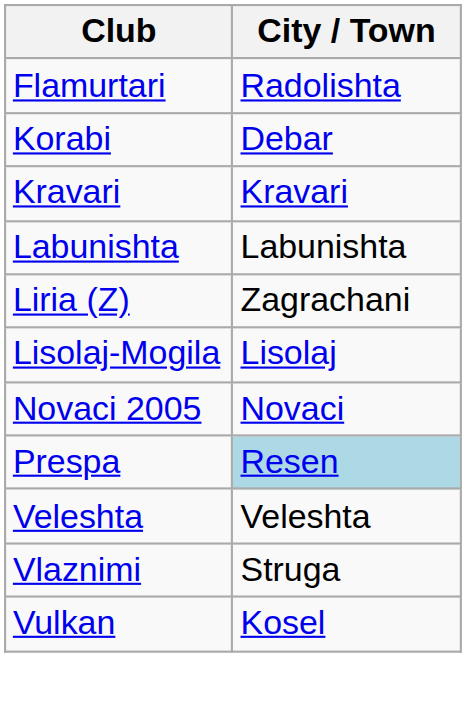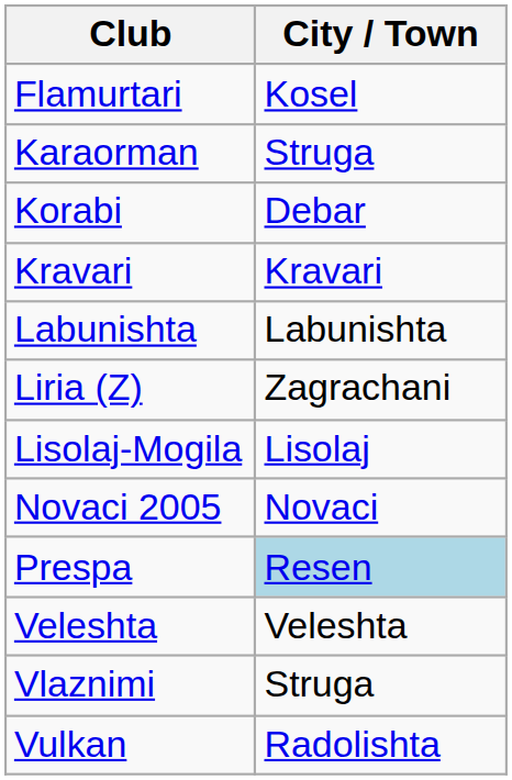 <table class="wikitable sortable">
 <tr>
 <th width="100px">Club</th>
 <th width="100px">City / Town</th>
 </tr>
 <tr>
 <td><a href='#'>Flamurtari</a></td>
-<td><a href='#'>Radolishta</a></td>
+<td><a href='#'>Kosel</a></td>
+</tr>
+<tr>
+<td><a href='#'>Karaorman</a></td>
+<td><a href='#'>Struga</a></td>
 </tr>
 <tr>
 <td><a href='#'>Korabi</a></td>
 <td><a href='#'>Debar</a></td>
 </tr>
 <tr>
 <td><a href='#'>Kravari</a></td>
 <td><a href='#'>Kravari</a></td>
 </tr>
 <tr>
 <td><a href='#'>Labunishta</a></td>
 <td>Labunishta</td>
 </tr>
 <tr>
 <td><a href='#'>Liria (Z)</a></td>
 <td>Zagrachani</td>
 </tr>
 <tr>
 <td><a href='#'>Lisolaj-Mogila</a></td>
 <td><a href='#'>Lisolaj</a></td>
 </tr>
 <tr>
 <td><a href='#'>Novaci 2005</a></td>
 <td><a href='#'>Novaci</a></td>
 </tr>
 <tr>
 <td><a href='#'>Prespa</a></td>
 <td style="background: lightblue;"><a href='#'>Resen</a></td>
 </tr>
 <tr>
 <td><a href='#'>Veleshta</a></td>
 <td>Veleshta</td>
 </tr>
 <tr>
 <td><a href='#'>Vlaznimi</a></td>
 <td>Struga</td>
 </tr>
 <tr>
 <td><a href='#'>Vulkan</a></td>
-<td><a href='#'>Kosel</a></td>
+<td><a href='#'>Radolishta</a></td>
 </tr>
 </table>
